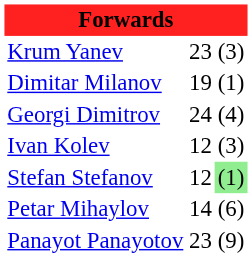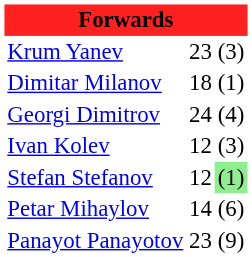 <table class="toccolours" border="0" cellpadding="2" cellspacing="0" align="left" style="margin:0.5em;">
 <tr>
 <th colspan="4" align="center" bgcolor="#FF2020"><span>Forwards</span></th>
 </tr>
 <tr>
 <td> <a href='#'>Krum Yanev</a></td>
 <td>23</td>
 <td>(3)</td>
 </tr>
 <tr>
 <td> <a href='#'>Dimitar Milanov</a></td>
-<td>19</td>
+<td>18</td>
 <td>(1)</td>
 </tr>
 <tr>
 <td> <a href='#'>Georgi Dimitrov</a></td>
 <td>24</td>
 <td>(4)</td>
 </tr>
 <tr>
 <td> <a href='#'>Ivan Kolev</a></td>
 <td>12</td>
 <td>(3)</td>
 </tr>
 <tr>
 <td> <a href='#'>Stefan Stefanov</a></td>
 <td>12</td>
 <td style="background: lightgreen;">(1)</td>
 </tr>
 <tr>
 <td> <a href='#'>Petar Mihaylov</a></td>
 <td>14</td>
 <td>(6)</td>
 </tr>
 <tr>
 <td> <a href='#'>Panayot Panayotov</a></td>
 <td>23</td>
 <td>(9)</td>
 </tr>
 <tr>
 </tr>
 </table>
